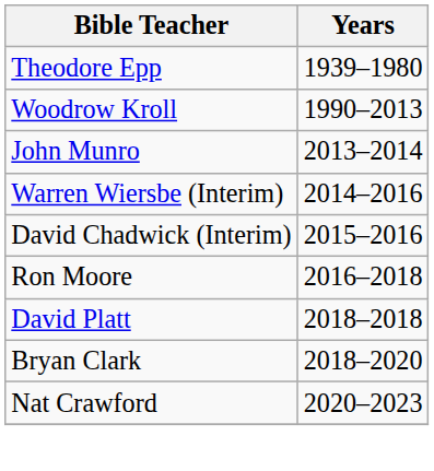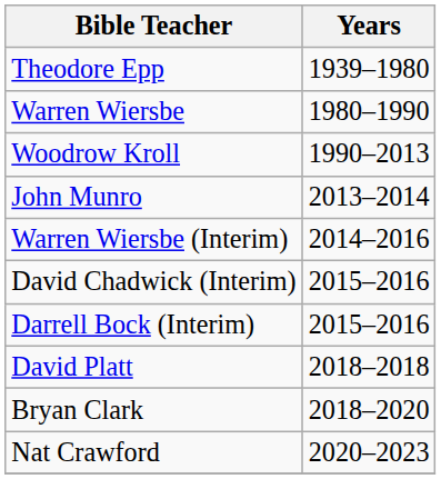 <table class="wikitable">
 <tr>
 <th>Bible Teacher</th>
 <th>Years</th>
 </tr>
 <tr>
 <td><a href='#'>Theodore Epp</a></td>
 <td>1939–1980</td>
+</tr>
+<tr>
+<td><a href='#'>Warren Wiersbe</a></td>
+<td>1980–1990</td>
 </tr>
 <tr>
 <td><a href='#'>Woodrow Kroll</a></td>
 <td>1990–2013</td>
 </tr>
 <tr>
 <td><a href='#'>John Munro</a></td>
 <td>2013–2014</td>
 </tr>
 <tr>
 <td><a href='#'>Warren Wiersbe</a> (Interim)</td>
 <td>2014–2016</td>
 </tr>
 <tr>
 <td>David Chadwick (Interim)</td>
 <td>2015–2016</td>
 </tr>
 <tr>
-<td>Ron Moore</td>
-<td>2016–2018</td>
+<td><a href='#'>Darrell Bock</a> (Interim)</td>
+<td>2015–2016</td>
 </tr>
 <tr>
 <td><a href='#'>David Platt</a></td>
 <td>2018–2018</td>
 </tr>
 <tr>
 <td>Bryan Clark</td>
 <td>2018–2020</td>
 </tr>
 <tr>
 <td>Nat Crawford </td>
 <td>2020–2023</td>
 </tr>
 <tr>
 </tr>
 </table>
